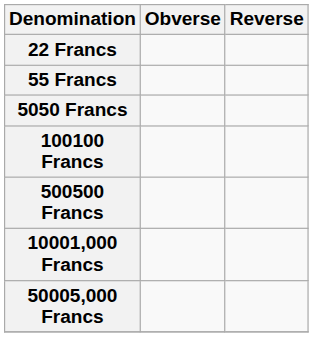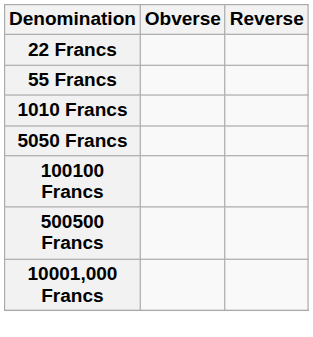 <table class="wikitable">
 <tr>
 <th scope="col" style="width:40px;">Denomination</th>
 <th scope="col" style="width:40px;">Obverse</th>
 <th scope="col" style="width:40px; ">Reverse</th>
 </tr>
 <tr>
 <th scope="row"><span>2</span>2 Francs</th>
 <td></td>
 <td></td>
 </tr>
 <tr>
 <th scope="row"><span>5</span>5 Francs</th>
+<td></td>
+<td></td>
+</tr>
+<tr>
+<th scope="row"><span>10</span>10 Francs</th>
 <td></td>
 <td></td>
 </tr>
 <tr>
 <th scope="row"><span>50</span>50 Francs</th>
 <td></td>
 <td></td>
 </tr>
 <tr>
 <th scope="row"><span>100</span>100 Francs</th>
 <td></td>
 <td></td>
 </tr>
 <tr>
 <th scope="row"><span>500</span>500 Francs</th>
 <td></td>
 <td></td>
 </tr>
 <tr>
 <th scope="row"><span>1000</span>1,000 Francs</th>
 <td></td>
 <td></td>
 </tr>
 <tr>
-<th scope="row"><span>5000</span>5,000 Francs</th>
-<td></td>
-<td></td>
-</tr>
-<tr>
 </tr>
 </table>
